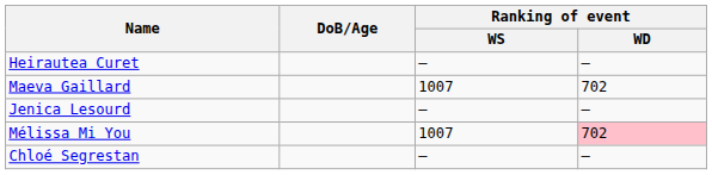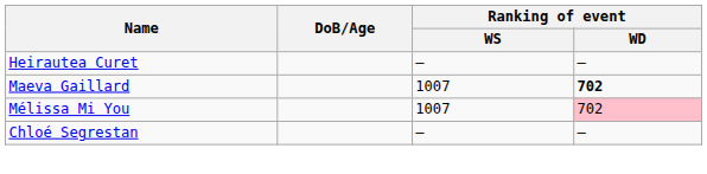 <table class="wikitable"  style="width:600px; font-size:95%;">
 <tr>
 <th align="left" rowspan="2">Name</th>
 <th align="left" rowspan="2">DoB/Age</th>
 <th align="center" colspan="2">Ranking of event</th>
 </tr>
 <tr>
 <th align="center">WS</th>
 <th align="center">WD</th>
 </tr>
 <tr>
 <td align="left"><a href='#'>Heirautea Curet</a></td>
 <td align="left"></td>
 <td>–</td>
 <td>–</td>
 </tr>
 <tr>
 <td align="left"><a href='#'>Maeva Gaillard</a></td>
 <td align="left"></td>
 <td>1007</td>
-<td>702</td>
-</tr>
-<tr>
-<td align="left"><a href='#'>Jenica Lesourd</a></td>
-<td align="left"></td>
-<td>–</td>
-<td>–</td>
+<td><strong>702</strong></td>
 </tr>
 <tr>
 <td align="left"><a href='#'>Mélissa Mi You</a></td>
 <td align="left"></td>
 <td>1007</td>
 <td style="background: pink;">702</td>
 </tr>
 <tr>
 <td align="left"><a href='#'>Chloé Segrestan</a></td>
 <td align="left"></td>
 <td>–</td>
 <td>–</td>
 </tr>
 </table>
